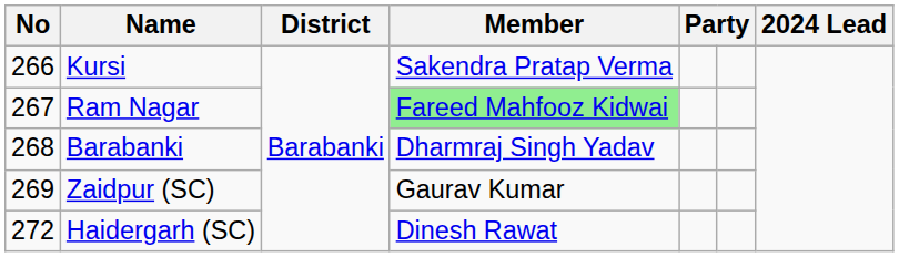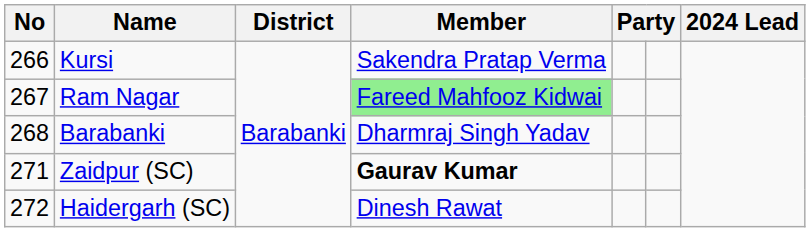 <table class="wikitable sortable">
 <tr>
 <th>No</th>
 <th>Name</th>
 <th>District</th>
 <th>Member</th>
 <th colspan=2>Party</th>
 <th colspan=2>2024 Lead</th>
 </tr>
 <tr>
 <td>266</td>
 <td><a href='#'>Kursi</a></td>
 <td rowspan=5><a href='#'>Barabanki</a></td>
 <td><a href='#'>Sakendra Pratap Verma</a></td>
 <td></td>
 <td></td>
 </tr>
 <tr>
 <td>267</td>
 <td><a href='#'>Ram Nagar</a></td>
 <td style="background: lightgreen;"><a href='#'>Fareed Mahfooz Kidwai</a></td>
 <td></td>
 <td></td>
 </tr>
 <tr>
 <td>268</td>
 <td><a href='#'>Barabanki</a></td>
 <td><a href='#'>Dharmraj Singh Yadav</a></td>
 <td></td>
 <td></td>
 </tr>
 <tr>
-<td>269</td>
+<td>271</td>
 <td><a href='#'>Zaidpur</a> (SC)</td>
-<td>Gaurav Kumar</td>
+<td><strong>Gaurav Kumar</strong></td>
 <td></td>
 <td></td>
 </tr>
 <tr>
 <td>272</td>
 <td><a href='#'>Haidergarh</a> (SC)</td>
 <td><a href='#'>Dinesh Rawat</a></td>
 <td></td>
 <td></td>
 </tr>
 </table>
